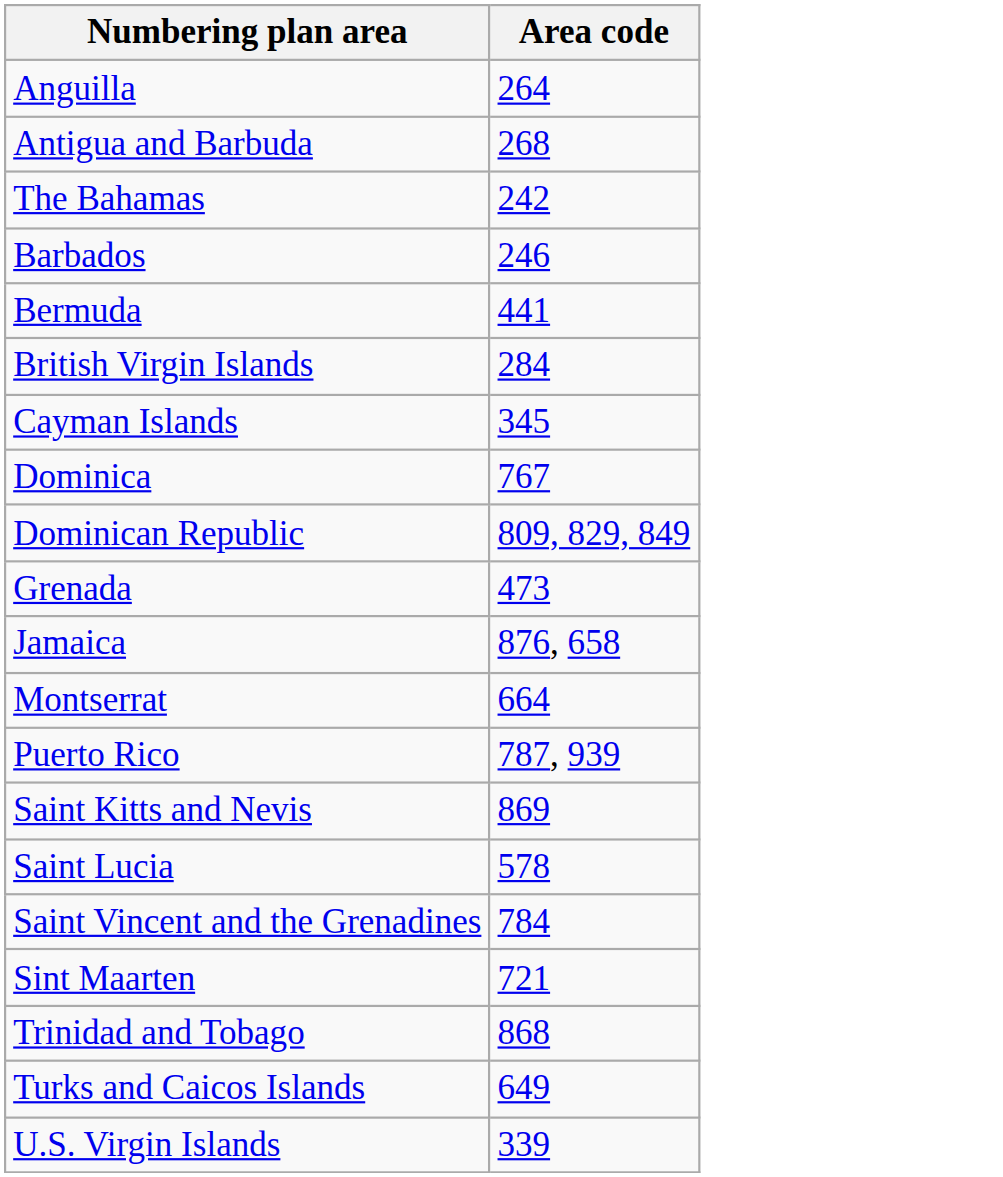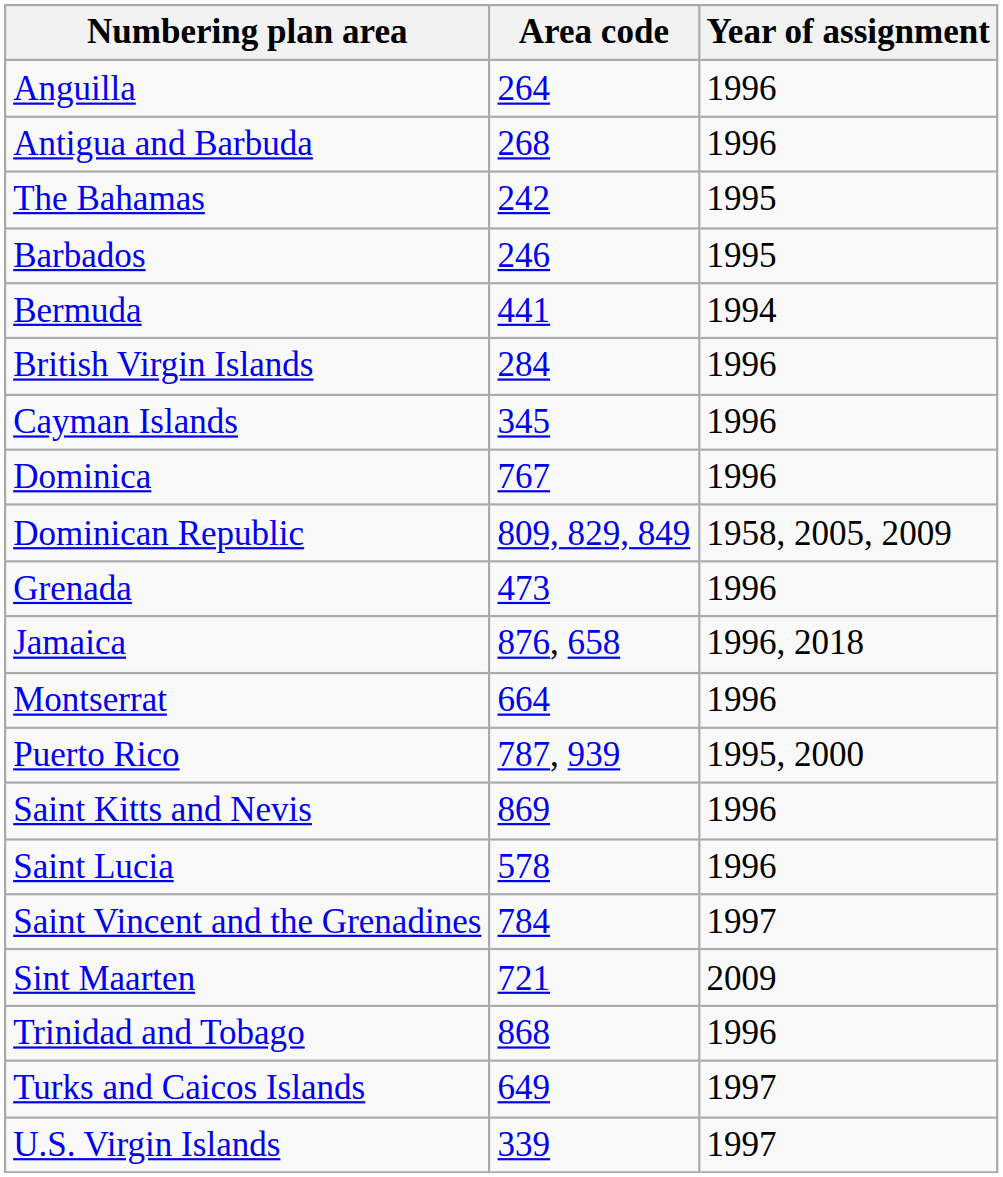 <table class="wikitable sortable">
 <tr>
 <th>Numbering plan area</th>
 <th>Area code</th>
+<th>Year of assignment</th>
 </tr>
 <tr>
 <td><a href='#'>Anguilla</a></td>
 <td><a href='#'>264</a></td>
+<td>1996</td>
 </tr>
 <tr>
 <td><a href='#'>Antigua and Barbuda</a></td>
 <td><a href='#'>268</a></td>
+<td>1996</td>
 </tr>
 <tr>
 <td><a href='#'>The Bahamas</a></td>
 <td><a href='#'>242</a></td>
+<td>1995</td>
 </tr>
 <tr>
 <td><a href='#'>Barbados</a></td>
 <td><a href='#'>246</a></td>
+<td>1995</td>
 </tr>
 <tr>
 <td><a href='#'>Bermuda</a></td>
 <td><a href='#'>441</a></td>
+<td>1994</td>
 </tr>
 <tr>
 <td><a href='#'>British Virgin Islands</a></td>
 <td><a href='#'>284</a></td>
+<td>1996</td>
 </tr>
 <tr>
 <td><a href='#'>Cayman Islands</a></td>
 <td><a href='#'>345</a></td>
+<td>1996</td>
 </tr>
 <tr>
 <td><a href='#'>Dominica</a></td>
 <td><a href='#'>767</a></td>
+<td>1996</td>
 </tr>
 <tr>
 <td><a href='#'>Dominican Republic</a></td>
 <td><a href='#'>809, 829, 849</a></td>
+<td>1958, 2005, 2009</td>
 </tr>
 <tr>
 <td><a href='#'>Grenada</a></td>
 <td><a href='#'>473</a></td>
+<td>1996</td>
 </tr>
 <tr>
 <td><a href='#'>Jamaica</a></td>
 <td><a href='#'>876</a>, <a href='#'>658</a></td>
+<td>1996, 2018</td>
 </tr>
 <tr>
 <td><a href='#'>Montserrat</a></td>
 <td><a href='#'>664</a></td>
+<td>1996</td>
 </tr>
 <tr>
 <td><a href='#'>Puerto Rico</a></td>
 <td><a href='#'>787</a>, <a href='#'>939</a></td>
+<td>1995, 2000</td>
 </tr>
 <tr>
 <td><a href='#'>Saint Kitts and Nevis</a></td>
 <td><a href='#'>869</a></td>
+<td>1996</td>
 </tr>
 <tr>
 <td><a href='#'>Saint Lucia</a></td>
 <td><a href='#'>578</a></td>
+<td>1996</td>
 </tr>
 <tr>
 <td><a href='#'>Saint Vincent and the Grenadines</a></td>
 <td><a href='#'>784</a></td>
+<td>1997</td>
 </tr>
 <tr>
 <td><a href='#'>Sint Maarten</a></td>
 <td><a href='#'>721</a></td>
+<td>2009</td>
 </tr>
 <tr>
 <td><a href='#'>Trinidad and Tobago</a></td>
 <td><a href='#'>868</a></td>
+<td>1996</td>
 </tr>
 <tr>
 <td><a href='#'>Turks and Caicos Islands</a></td>
 <td><a href='#'>649</a></td>
+<td>1997</td>
 </tr>
 <tr>
 <td><a href='#'>U.S. Virgin Islands</a></td>
 <td><a href='#'>339</a></td>
+<td>1997</td>
 </tr>
 </table>
